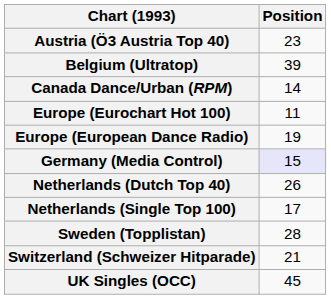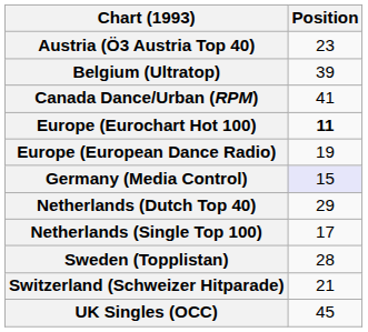 <table class="wikitable sortable plainrowheaders" style="text-align:center">
 <tr>
 <th>Chart (1993)</th>
 <th>Position</th>
 </tr>
 <tr>
 <th scope="row">Austria (Ö3 Austria Top 40)</th>
 <td>23</td>
 </tr>
 <tr>
 <th scope="row">Belgium (Ultratop)</th>
 <td>39</td>
 </tr>
 <tr>
 <th scope="row">Canada Dance/Urban (<em>RPM</em>)</th>
-<td>14</td>
+<td>41</td>
 </tr>
 <tr>
 <th scope="row">Europe (Eurochart Hot 100)</th>
-<td>11</td>
+<td><strong>11</strong></td>
 </tr>
 <tr>
 <th scope="row">Europe (European Dance Radio)</th>
 <td>19</td>
 </tr>
 <tr>
 <th scope="row">Germany (Media Control)</th>
 <td style="background: lavender;">15</td>
 </tr>
 <tr>
 <th scope="row">Netherlands (Dutch Top 40)</th>
-<td>26</td>
+<td>29</td>
 </tr>
 <tr>
 <th scope="row">Netherlands (Single Top 100)</th>
 <td>17</td>
 </tr>
 <tr>
 <th scope="row">Sweden (Topplistan)</th>
 <td>28</td>
 </tr>
 <tr>
 <th scope="row">Switzerland (Schweizer Hitparade)</th>
 <td>21</td>
 </tr>
 <tr>
 <th scope="row">UK Singles (OCC)</th>
 <td>45</td>
 </tr>
 </table>
